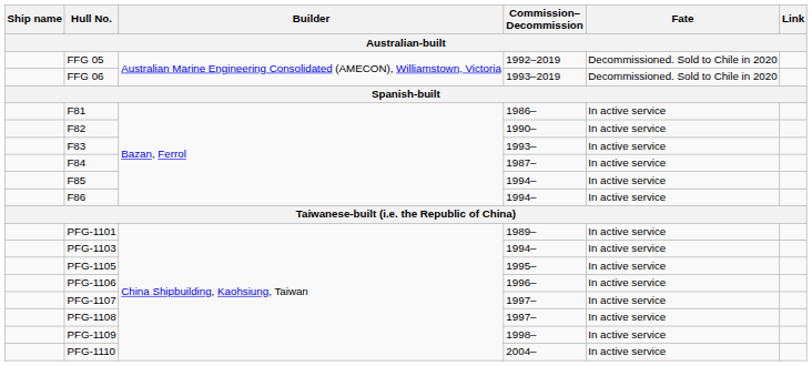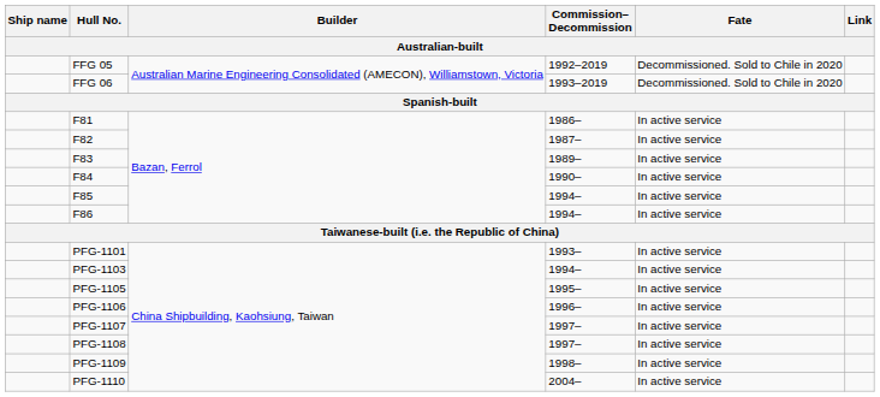 <table class="sortable wikitable">
 <tr>
 <th>Ship name</th>
 <th>Hull No.</th>
 <th>Builder</th>
 <th>Commission–<br>Decommission</th>
 <th>Fate</th>
 <th>Link</th>
 </tr>
 <tr>
 <th colspan=6>Australian-built</th>
 </tr>
 <tr>
 <td></td>
 <td>FFG 05</td>
 <td rowspan=2><a href='#'>Australian Marine Engineering Consolidated</a> (AMECON), <a href='#'>Williamstown, Victoria</a></td>
 <td>1992–2019</td>
 <td>Decommissioned. Sold to Chile in 2020</td>
 <td></td>
 </tr>
 <tr>
 <td></td>
 <td>FFG 06</td>
 <td>1993–2019</td>
 <td>Decommissioned. Sold to Chile in 2020</td>
 <td></td>
 </tr>
 <tr>
 <th colspan=6>Spanish-built</th>
 </tr>
 <tr>
 <td></td>
 <td>F81</td>
 <td rowspan=6><a href='#'>Bazan</a>, <a href='#'>Ferrol</a></td>
 <td>1986–</td>
 <td>In active service</td>
 <td></td>
 </tr>
 <tr>
 <td></td>
 <td>F82</td>
-<td>1990–</td>
+<td>1987–</td>
 <td>In active service</td>
 <td></td>
 </tr>
 <tr>
 <td></td>
 <td>F83</td>
-<td>1993–</td>
+<td>1989–</td>
 <td>In active service</td>
 <td></td>
 </tr>
 <tr>
 <td></td>
 <td>F84</td>
-<td>1987–</td>
+<td>1990–</td>
 <td>In active service</td>
 <td></td>
 </tr>
 <tr>
 <td></td>
 <td>F85</td>
 <td>1994–</td>
 <td>In active service</td>
 <td></td>
 </tr>
 <tr>
 <td></td>
 <td>F86</td>
 <td>1994–</td>
 <td>In active service</td>
 <td></td>
 </tr>
 <tr>
 <th colspan=6>Taiwanese-built (i.e. the Republic of China)</th>
 </tr>
 <tr>
 <td></td>
 <td>PFG-1101</td>
 <td rowspan=8><a href='#'>China Shipbuilding</a>, <a href='#'>Kaohsiung</a>, Taiwan</td>
-<td>1989–</td>
+<td>1993–</td>
 <td>In active service</td>
 <td></td>
 </tr>
 <tr>
 <td></td>
 <td>PFG-1103</td>
 <td>1994–</td>
 <td>In active service</td>
 <td></td>
 </tr>
 <tr>
 <td></td>
 <td>PFG-1105</td>
 <td>1995–</td>
 <td>In active service</td>
 <td></td>
 </tr>
 <tr>
 <td></td>
 <td>PFG-1106</td>
 <td>1996–</td>
 <td>In active service</td>
 <td></td>
 </tr>
 <tr>
 <td></td>
 <td>PFG-1107</td>
 <td>1997–</td>
 <td>In active service</td>
 <td></td>
 </tr>
 <tr>
 <td></td>
 <td>PFG-1108</td>
 <td>1997–</td>
 <td>In active service</td>
 <td></td>
 </tr>
 <tr>
 <td></td>
 <td>PFG-1109</td>
 <td>1998–</td>
 <td>In active service</td>
 <td></td>
 </tr>
 <tr>
 <td></td>
 <td>PFG-1110</td>
 <td>2004–</td>
 <td>In active service</td>
 <td></td>
 </tr>
 </table>
